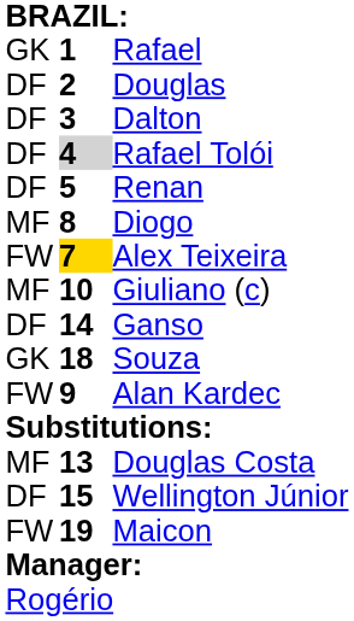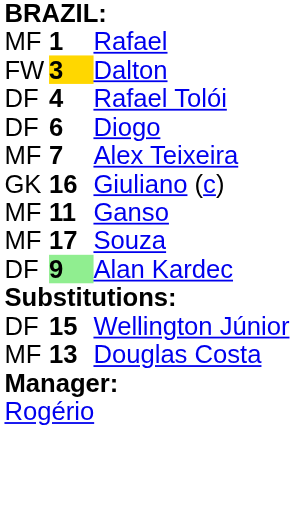 <table style="font-size: 90%" cellspacing="0" cellpadding="0" align="center">
 <tr>
 <td colspan=4><br><strong>BRAZIL:</strong></td>
 </tr>
 <tr>
 <th width=25></th>
 <th width=25></th>
 </tr>
 <tr>
-<td>GK</td>
+<td>MF</td>
 <td><strong>1</strong></td>
 <td><a href='#'>Rafael</a></td>
 </tr>
 <tr>
-<td>DF</td>
-<td><strong>2</strong></td>
-<td><a href='#'>Douglas</a></td>
-<td></td>
-<td></td>
-</tr>
-<tr>
-<td>DF</td>
-<td><strong>3</strong></td>
+<td>FW</td>
+<td style="background: gold;"><strong>3</strong></td>
 <td><a href='#'>Dalton</a></td>
 </tr>
 <tr>
 <td>DF</td>
-<td style="background: lightgrey;"><strong>4</strong></td>
+<td><strong>4</strong></td>
 <td><a href='#'>Rafael Tolói</a></td>
 </tr>
 <tr>
 <td>DF</td>
-<td><strong>5</strong></td>
-<td><a href='#'>Renan</a></td>
+<td><strong>6</strong></td>
+<td><a href='#'>Diogo</a></td>
+</tr>
+<tr>
+<td>MF</td>
+<td><strong>7</strong></td>
+<td><a href='#'>Alex Teixeira</a></td>
+<td></td>
+</tr>
+<tr>
+<td>GK</td>
+<td><strong>16</strong></td>
+<td><a href='#'>Giuliano</a> (<a href='#'>c</a>)</td>
+</tr>
+<tr>
+<td>MF</td>
+<td><strong>11</strong></td>
+<td><a href='#'>Ganso</a></td>
 <td></td>
 <td></td>
 </tr>
 <tr>
 <td>MF</td>
-<td><strong>8</strong></td>
-<td><a href='#'>Diogo</a></td>
-</tr>
-<tr>
-<td>FW</td>
-<td style="background: gold;"><strong>7</strong></td>
-<td><a href='#'>Alex Teixeira</a></td>
-<td></td>
-</tr>
-<tr>
-<td>MF</td>
-<td><strong>10</strong></td>
-<td><a href='#'>Giuliano</a> (<a href='#'>c</a>)</td>
-</tr>
-<tr>
-<td>DF</td>
-<td><strong>14</strong></td>
-<td><a href='#'>Ganso</a></td>
-<td></td>
-<td></td>
-</tr>
-<tr>
-<td>GK</td>
-<td><strong>18</strong></td>
+<td><strong>17</strong></td>
 <td><a href='#'>Souza</a></td>
 <td></td>
 </tr>
 <tr>
-<td>FW</td>
-<td><strong>9</strong></td>
+<td>DF</td>
+<td style="background: lightgreen;"><strong>9</strong></td>
 <td><a href='#'>Alan Kardec</a></td>
 </tr>
 <tr>
 <td colspan=3><strong>Substitutions:</strong></td>
-</tr>
-<tr>
-<td>MF</td>
-<td><strong>13</strong></td>
-<td><a href='#'>Douglas Costa</a></td>
-<td></td>
-<td></td>
 </tr>
 <tr>
 <td>DF</td>
 <td><strong>15</strong></td>
 <td><a href='#'>Wellington Júnior</a></td>
 <td></td>
 <td></td>
 </tr>
 <tr>
-<td>FW</td>
-<td><strong>19</strong></td>
-<td><a href='#'>Maicon</a></td>
+<td>MF</td>
+<td><strong>13</strong></td>
+<td><a href='#'>Douglas Costa</a></td>
 <td></td>
 <td></td>
 </tr>
 <tr>
 <td colspan=3><strong>Manager:</strong></td>
 </tr>
 <tr>
 <td colspan=3><a href='#'>Rogério</a></td>
 </tr>
 </table>
